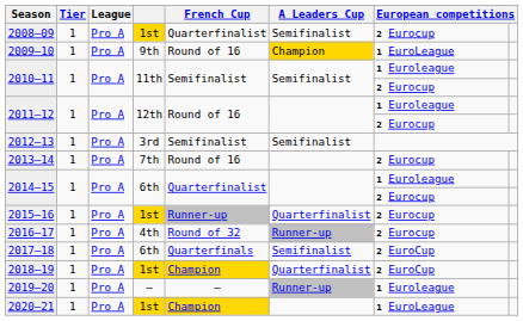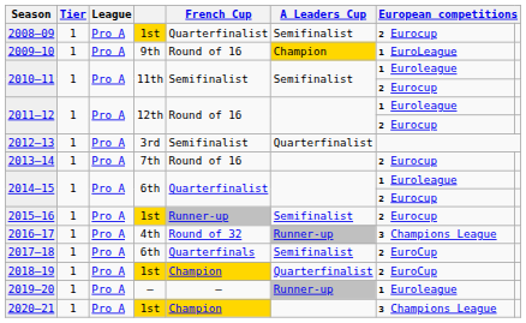 <table class="wikitable" style="font-size:85%">
 <tr>
 <th>Season</th>
 <th><a href='#'>Tier</a></th>
 <th>League</th>
 <th></th>
 <th><a href='#'>French Cup</a></th>
 <th><a href='#'>A Leaders Cup</a></th>
 <th colspan=2><a href='#'>European competitions</a></th>
 </tr>
 <tr>
 <td style="background:#efefef;"><a href='#'>2008–09</a></td>
 <td style="text-align:center;">1</td>
 <td><a href='#'>Pro A</a></td>
 <td style="background:gold; text-align:center;">1st</td>
 <td>Quarterfinalist</td>
 <td>Semifinalist</td>
 <td><small><strong>2</strong></small> <a href='#'>Eurocup</a></td>
 <td align=center></td>
 </tr>
 <tr>
 <td style="background:#efefef;"><a href='#'>2009–10</a></td>
 <td style="text-align:center;">1</td>
 <td><a href='#'>Pro A</a></td>
 <td style="text-align:center;">9th</td>
 <td>Round of 16</td>
 <td style="background:gold">Champion</td>
 <td><small><strong>1</strong></small> <a href='#'>EuroLeague</a></td>
 <td align=center></td>
 </tr>
 <tr>
 <td rowspan=2 style="background:#efefef;"><a href='#'>2010–11</a></td>
 <td rowspan=2 style="text-align:center;">1</td>
 <td rowspan=2><a href='#'>Pro A</a></td>
 <td rowspan=2 style="text-align:center;">11th</td>
 <td rowspan=2>Semifinalist</td>
 <td rowspan=2>Semifinalist</td>
 <td><small><strong>1</strong></small> <a href='#'>Euroleague</a></td>
 <td align=center></td>
 </tr>
 <tr>
 <td><small><strong>2</strong></small> <a href='#'>Eurocup</a></td>
 <td align=center></td>
 </tr>
 <tr>
 <td rowspan=2 style="background:#efefef;"><a href='#'>2011–12</a></td>
 <td rowspan=2 style="text-align:center;">1</td>
 <td rowspan=2><a href='#'>Pro A</a></td>
 <td rowspan=2 style="text-align:center;">12th</td>
 <td rowspan=2>Round of 16</td>
 <td rowspan=2></td>
 <td><small><strong>1</strong></small> <a href='#'>Euroleague</a></td>
 <td align=center></td>
 </tr>
 <tr>
 <td><small><strong>2</strong></small> <a href='#'>Eurocup</a></td>
 <td style="text-align:center;"></td>
 </tr>
 <tr>
 <td style="background:#efefef;"><a href='#'>2012–13</a></td>
 <td style="text-align:center;">1</td>
 <td><a href='#'>Pro A</a></td>
 <td style="text-align:center;">3rd</td>
 <td>Semifinalist</td>
-<td>Semifinalist</td>
+<td>Quarterfinalist</td>
 <td colspan=2></td>
 </tr>
 <tr>
 <td style="background:#efefef;"><a href='#'>2013–14</a></td>
 <td style="text-align:center;">1</td>
 <td><a href='#'>Pro A</a></td>
 <td style="text-align:center;">7th</td>
 <td>Round of 16</td>
 <td></td>
 <td><small><strong>2</strong></small> <a href='#'>Eurocup</a></td>
 <td align=center></td>
 </tr>
 <tr>
 <td rowspan=2 style="background:#efefef;"><a href='#'>2014–15</a></td>
 <td rowspan=2 style="text-align:center;">1</td>
 <td rowspan=2><a href='#'>Pro A</a></td>
 <td rowspan=2 style="text-align:center;">6th</td>
 <td rowspan=2><a href='#'>Quarterfinalist</a></td>
 <td rowspan=2></td>
 <td><small><strong>1</strong></small> <a href='#'>Euroleague</a></td>
 <td align=center></td>
 </tr>
 <tr>
 <td><small><strong>2</strong></small> <a href='#'>Eurocup</a></td>
 <td align=center></td>
 </tr>
 <tr>
 <td style="background:#efefef;"><a href='#'>2015–16</a></td>
 <td style="text-align:center;">1</td>
 <td><a href='#'>Pro A</a></td>
 <td style="text-align:center;" bgcolor=gold>1st</td>
 <td bgcolor=silver><a href='#'>Runner-up</a></td>
-<td><a href='#'>Quarterfinalist</a></td>
+<td><a href='#'>Semifinalist</a></td>
 <td><small><strong>2</strong></small> <a href='#'>Eurocup</a></td>
 <td align=center></td>
 </tr>
 <tr>
 <td style="background:#efefef;"><a href='#'>2016–17</a></td>
 <td style="text-align:center;">1</td>
 <td><a href='#'>Pro A</a></td>
 <td style="text-align:center;">4th</td>
 <td><a href='#'>Round of 32</a></td>
 <td style="background:silver;"><a href='#'>Runner-up</a></td>
-<td><small><strong>2</strong></small> <a href='#'>Eurocup</a></td>
+<td><small><strong>3</strong></small> <a href='#'>Champions League</a></td>
 <td align=center></td>
 </tr>
 <tr>
 <td style="background:#efefef;"><a href='#'>2017–18</a></td>
 <td style="text-align:center;">1</td>
 <td><a href='#'>Pro A</a></td>
 <td style="text-align:center;">6th</td>
 <td><a href='#'>Quarterfinals</a></td>
 <td><a href='#'>Semifinalist</a></td>
 <td><small><strong>2</strong></small> <a href='#'>EuroCup</a></td>
 <td align=center></td>
 </tr>
 <tr>
 <td style="background:#efefef;"><a href='#'>2018–19</a></td>
 <td style="text-align:center;">1</td>
 <td><a href='#'>Pro A</a></td>
 <td style="background:gold; text-align:center;">1st</td>
 <td style="background:gold"><a href='#'>Champion</a></td>
 <td><a href='#'>Quarterfinalist</a></td>
 <td><small><strong>2</strong></small> <a href='#'>EuroCup</a></td>
 <td align=center></td>
 </tr>
 <tr>
 <td style="background:#efefef;"><a href='#'>2019–20</a></td>
 <td style="text-align:center;">1</td>
 <td><a href='#'>Pro A</a></td>
 <td align="center">–</td>
 <td align="center">–</td>
 <td style="background:silver;"><a href='#'>Runner-up</a></td>
 <td><small><strong>1</strong></small> <a href='#'>Euroleague</a></td>
 <td align=center></td>
 </tr>
 <tr>
 <td style="background:#efefef;"><a href='#'>2020–21</a></td>
 <td style="text-align:center;">1</td>
 <td><a href='#'>Pro A</a></td>
 <td style="background:gold; text-align:center;">1st</td>
 <td style="background:gold"><a href='#'>Champion</a></td>
 <td></td>
-<td><small><strong>1</strong></small> <a href='#'>EuroLeague</a></td>
+<td><small><strong>3</strong></small> <a href='#'>Champions League</a></td>
 <td align=center></td>
 </tr>
 </table>
